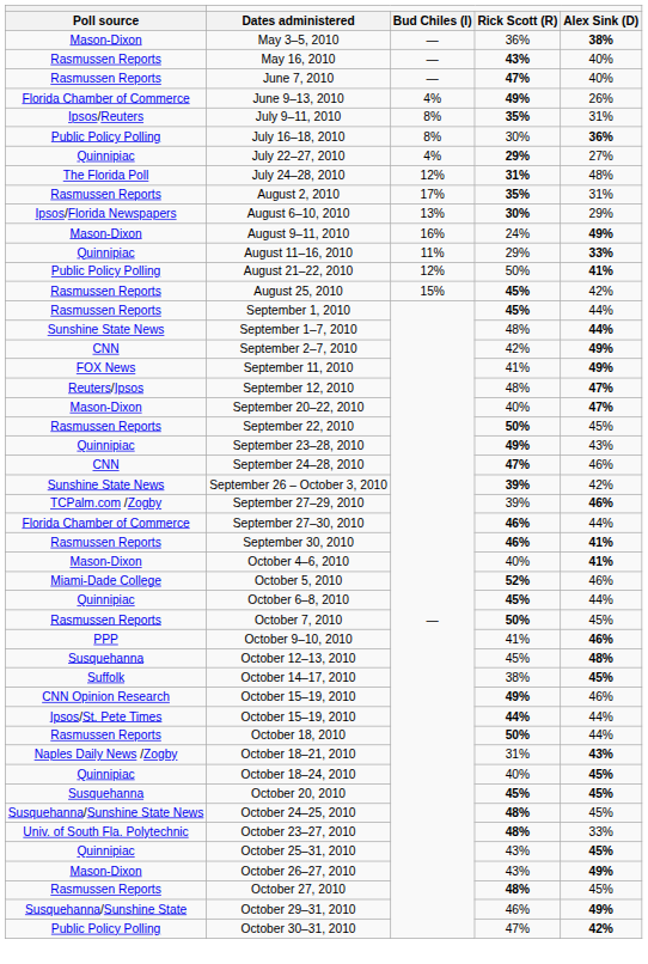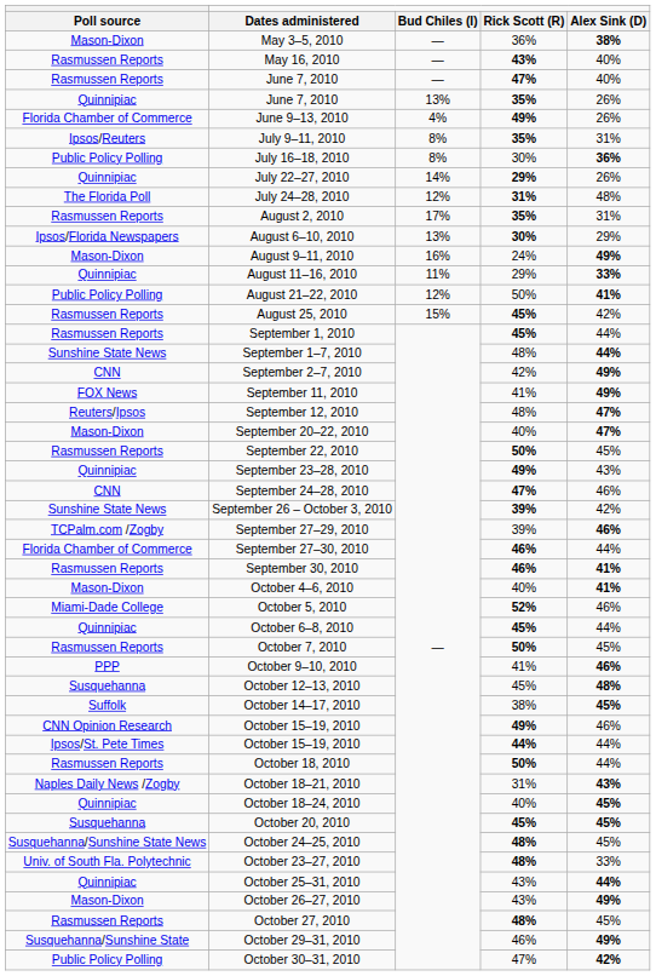 <table class="wikitable" style="font-size:90%;text-align:center;">
 <tr valign=bottom>
 <th></th>
 </tr>
 <tr valign=bottom>
 <th>Poll source</th>
 <th>Dates administered</th>
 <th>Bud Chiles (I)</th>
 <th>Rick Scott (R)</th>
 <th>Alex Sink (D)</th>
 </tr>
 <tr>
 <td><a href='#'>Mason-Dixon</a></td>
 <td>May 3–5, 2010</td>
 <td>—</td>
 <td>36%</td>
 <td><strong>38%</strong></td>
 </tr>
 <tr>
 <td><a href='#'>Rasmussen Reports</a></td>
 <td>May 16, 2010</td>
 <td>—</td>
 <td><strong>43%</strong></td>
 <td>40%</td>
 </tr>
 <tr>
 <td><a href='#'>Rasmussen Reports</a></td>
 <td>June 7, 2010</td>
 <td>—</td>
 <td><strong>47%</strong></td>
 <td>40%</td>
 </tr>
 <tr>
+<td><a href='#'>Quinnipiac</a></td>
+<td>June 7, 2010</td>
+<td>13%</td>
+<td><strong>35%</strong></td>
+<td>26%</td>
+</tr>
+<tr>
 <td><a href='#'>Florida Chamber of Commerce</a></td>
 <td>June 9–13, 2010</td>
 <td>4%</td>
 <td><strong>49%</strong></td>
 <td>26%</td>
 </tr>
 <tr>
 <td><a href='#'>Ipsos</a>/<a href='#'>Reuters</a></td>
 <td align=center>July 9–11, 2010</td>
 <td>8%</td>
 <td><strong>35%</strong></td>
 <td>31%</td>
 </tr>
 <tr>
 <td><a href='#'>Public Policy Polling</a></td>
 <td>July 16–18, 2010</td>
 <td>8%</td>
 <td>30%</td>
 <td><strong>36%</strong></td>
 </tr>
 <tr>
 <td><a href='#'>Quinnipiac</a></td>
 <td>July 22–27, 2010</td>
-<td>4%</td>
+<td>14%</td>
 <td><strong>29%</strong></td>
-<td>27%</td>
+<td>26%</td>
 </tr>
 <tr>
 <td><a href='#'>The Florida Poll</a></td>
 <td>July 24–28, 2010</td>
 <td>12%</td>
 <td><strong>31%</strong></td>
 <td>48%</td>
 </tr>
 <tr>
 <td><a href='#'>Rasmussen Reports</a></td>
 <td>August 2, 2010</td>
 <td>17%</td>
 <td><strong>35%</strong></td>
 <td>31%</td>
 </tr>
 <tr>
 <td><a href='#'>Ipsos</a>/<a href='#'>Florida Newspapers</a></td>
 <td>August 6–10, 2010</td>
 <td>13%</td>
 <td><strong>30%</strong></td>
 <td>29%</td>
 </tr>
 <tr>
 <td><a href='#'>Mason-Dixon</a></td>
 <td>August 9–11, 2010</td>
 <td>16%</td>
 <td>24%</td>
 <td><strong>49%</strong></td>
 </tr>
 <tr>
 <td><a href='#'>Quinnipiac</a></td>
 <td>August 11–16, 2010</td>
 <td>11%</td>
 <td>29%</td>
 <td><strong>33%</strong></td>
 </tr>
 <tr>
 <td><a href='#'>Public Policy Polling</a></td>
 <td>August 21–22, 2010</td>
 <td>12%</td>
 <td>50%</td>
 <td><strong>41%</strong></td>
 </tr>
 <tr>
 <td><a href='#'>Rasmussen Reports</a></td>
 <td>August 25, 2010</td>
 <td>15%</td>
 <td><strong>45%</strong></td>
 <td>42%</td>
 </tr>
 <tr>
 <td><a href='#'>Rasmussen Reports</a></td>
 <td>September 1, 2010</td>
 <td rowspan=99 >—</td>
 <td><strong>45%</strong></td>
 <td>44%</td>
 </tr>
 <tr>
 <td><a href='#'>Sunshine State News</a></td>
 <td>September 1–7, 2010</td>
 <td>48%</td>
 <td><strong>44%</strong></td>
 </tr>
 <tr>
 <td><a href='#'>CNN</a></td>
 <td>September 2–7, 2010</td>
 <td>42%</td>
 <td><strong>49%</strong></td>
 </tr>
 <tr>
 <td><a href='#'>FOX News</a></td>
 <td>September 11, 2010</td>
 <td>41%</td>
 <td><strong>49%</strong></td>
 </tr>
 <tr>
 <td><a href='#'>Reuters</a>/<a href='#'>Ipsos</a></td>
 <td>September 12, 2010</td>
 <td>48%</td>
 <td><strong>47%</strong></td>
 </tr>
 <tr>
 <td><a href='#'>Mason-Dixon</a></td>
 <td>September 20–22, 2010</td>
 <td>40%</td>
 <td><strong>47%</strong></td>
 </tr>
 <tr>
 <td><a href='#'>Rasmussen Reports</a></td>
 <td>September 22, 2010</td>
 <td><strong>50%</strong></td>
 <td>45%</td>
 </tr>
 <tr>
 <td><a href='#'>Quinnipiac</a></td>
 <td>September 23–28, 2010</td>
 <td><strong>49%</strong></td>
 <td>43%</td>
 </tr>
 <tr>
 <td><a href='#'>CNN</a></td>
 <td>September 24–28, 2010</td>
 <td><strong>47%</strong></td>
 <td>46%</td>
 </tr>
 <tr>
 <td><a href='#'>Sunshine State News</a></td>
 <td>September 26 – October 3, 2010</td>
 <td><strong>39%</strong></td>
 <td>42%</td>
 </tr>
 <tr>
 <td><a href='#'>TCPalm.com</a> /<a href='#'>Zogby</a></td>
 <td>September 27–29, 2010</td>
 <td>39%</td>
 <td><strong>46%</strong></td>
 </tr>
 <tr>
 <td><a href='#'>Florida Chamber of Commerce</a></td>
 <td>September 27–30, 2010</td>
 <td><strong>46%</strong></td>
 <td>44%</td>
 </tr>
 <tr>
 <td><a href='#'>Rasmussen Reports</a></td>
 <td>September 30, 2010</td>
 <td><strong>46%</strong></td>
 <td><strong>41%</strong></td>
 </tr>
 <tr>
 <td><a href='#'>Mason-Dixon</a></td>
 <td>October 4–6, 2010</td>
 <td>40%</td>
 <td><strong>41%</strong></td>
 </tr>
 <tr>
 <td><a href='#'>Miami-Dade College</a></td>
 <td>October 5, 2010</td>
 <td><strong>52%</strong></td>
 <td>46%</td>
 </tr>
 <tr>
 <td><a href='#'>Quinnipiac</a></td>
 <td>October 6–8, 2010</td>
 <td><strong>45%</strong></td>
 <td>44%</td>
 </tr>
 <tr>
 <td><a href='#'>Rasmussen Reports</a></td>
 <td>October 7, 2010</td>
 <td><strong>50%</strong></td>
 <td>45%</td>
 </tr>
 <tr>
 <td><a href='#'>PPP</a></td>
 <td>October 9–10, 2010</td>
 <td>41%</td>
 <td><strong>46%</strong></td>
 </tr>
 <tr>
 <td><a href='#'>Susquehanna</a></td>
 <td>October 12–13, 2010</td>
 <td>45%</td>
 <td><strong>48%</strong></td>
 </tr>
 <tr>
 <td><a href='#'>Suffolk</a></td>
 <td>October 14–17, 2010</td>
 <td>38%</td>
 <td><strong>45%</strong></td>
 </tr>
 <tr>
 <td><a href='#'>CNN Opinion Research</a></td>
 <td>October 15–19, 2010</td>
 <td><strong>49%</strong></td>
 <td>46%</td>
 </tr>
 <tr>
 <td><a href='#'>Ipsos</a>/<a href='#'>St. Pete Times</a></td>
 <td>October 15–19, 2010</td>
 <td><strong>44%</strong></td>
 <td>44%</td>
 </tr>
 <tr>
 <td><a href='#'>Rasmussen Reports</a></td>
 <td>October 18, 2010</td>
 <td><strong>50%</strong></td>
 <td>44%</td>
 </tr>
 <tr>
 <td><a href='#'>Naples Daily News</a> /<a href='#'>Zogby</a></td>
 <td>October 18–21, 2010</td>
 <td>31%</td>
 <td><strong>43%</strong></td>
 </tr>
 <tr>
 <td><a href='#'>Quinnipiac</a></td>
 <td>October 18–24, 2010</td>
 <td>40%</td>
 <td><strong>45%</strong></td>
 </tr>
 <tr>
 <td><a href='#'>Susquehanna</a></td>
 <td>October 20, 2010</td>
 <td><strong>45%</strong></td>
 <td><strong>45%</strong></td>
 </tr>
 <tr>
 <td><a href='#'>Susquehanna</a>/<a href='#'>Sunshine State News</a></td>
 <td>October 24–25, 2010</td>
 <td><strong>48%</strong></td>
 <td>45%</td>
 </tr>
 <tr>
 <td><a href='#'>Univ. of South Fla. Polytechnic</a></td>
 <td>October 23–27, 2010</td>
 <td><strong>48%</strong></td>
 <td>33%</td>
 </tr>
 <tr>
 <td><a href='#'>Quinnipiac</a></td>
 <td>October 25–31, 2010</td>
 <td>43%</td>
-<td><strong>45%</strong></td>
+<td><strong>44%</strong></td>
 </tr>
 <tr>
 <td><a href='#'>Mason-Dixon</a></td>
 <td>October 26–27, 2010</td>
 <td>43%</td>
 <td><strong>49%</strong></td>
 </tr>
 <tr>
 <td><a href='#'>Rasmussen Reports</a></td>
 <td>October 27, 2010</td>
 <td><strong>48%</strong></td>
 <td>45%</td>
 </tr>
 <tr>
 <td><a href='#'>Susquehanna</a>/<a href='#'>Sunshine State</a></td>
 <td>October 29–31, 2010</td>
 <td>46%</td>
 <td><strong>49%</strong></td>
 </tr>
 <tr>
 <td><a href='#'>Public Policy Polling</a></td>
 <td>October 30–31, 2010</td>
 <td>47%</td>
 <td><strong>42%</strong></td>
 </tr>
 </table>
